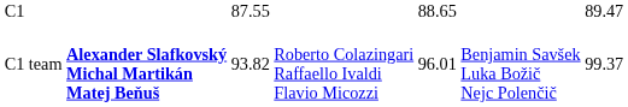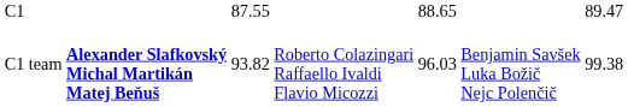 <table>
 <tr>
 <td>C1</td>
 <td></td>
 <td>87.55</td>
 <td></td>
 <td>88.65</td>
 <td></td>
 <td>89.47</td>
 </tr>
 <tr>
 <td>C1 team</td>
 <td><strong><br><a href='#'>Alexander Slafkovský</a><br><a href='#'>Michal Martikán</a><br><a href='#'>Matej Beňuš</a></strong></td>
 <td>93.82</td>
 <td><br><a href='#'>Roberto Colazingari</a><br><a href='#'>Raffaello Ivaldi</a><br><a href='#'>Flavio Micozzi</a></td>
-<td>96.01</td>
+<td>96.03</td>
 <td><br><a href='#'>Benjamin Savšek</a><br><a href='#'>Luka Božič</a><br><a href='#'>Nejc Polenčič</a></td>
-<td>99.37</td>
+<td>99.38</td>
 </tr>
 </table>
